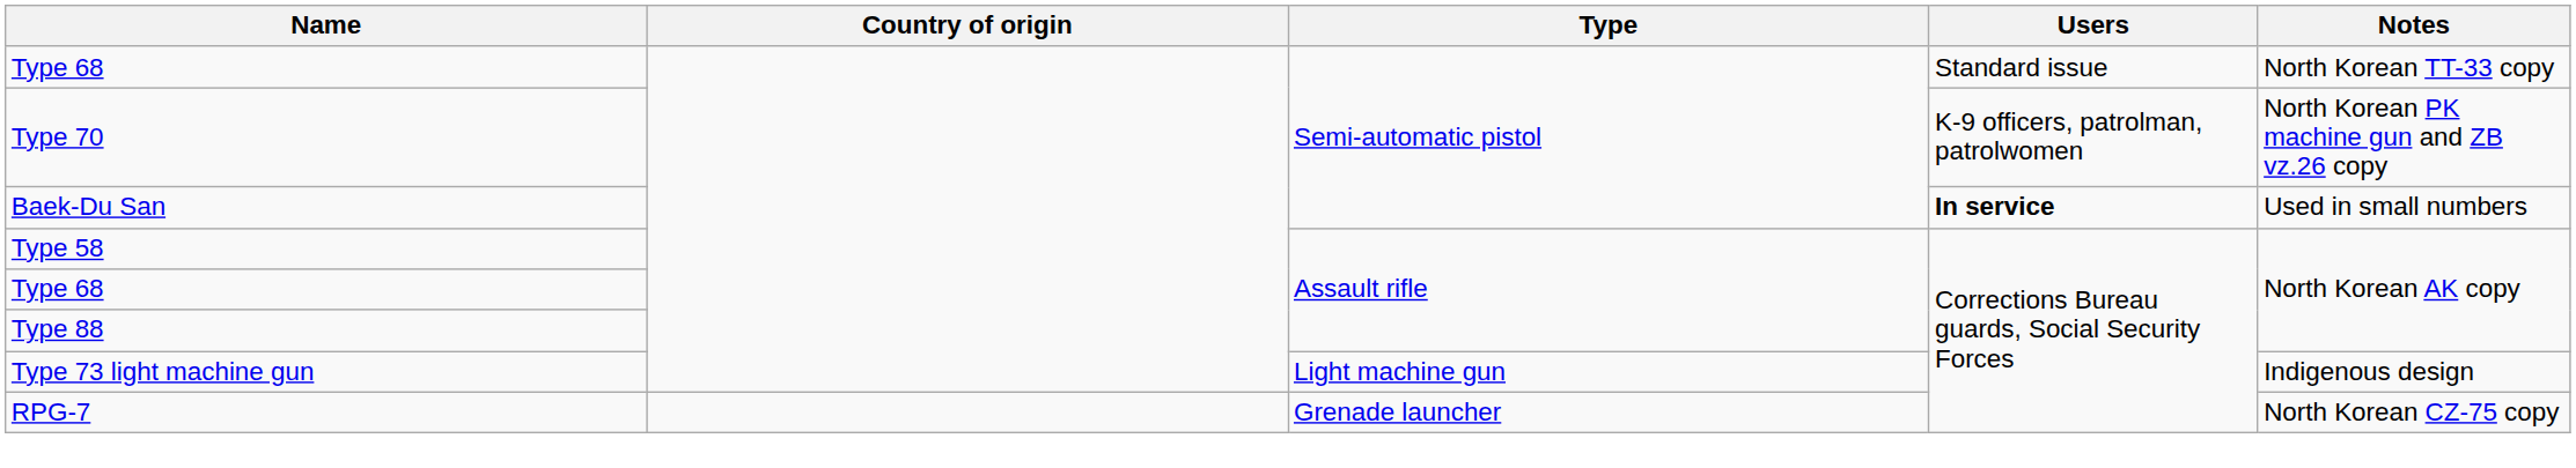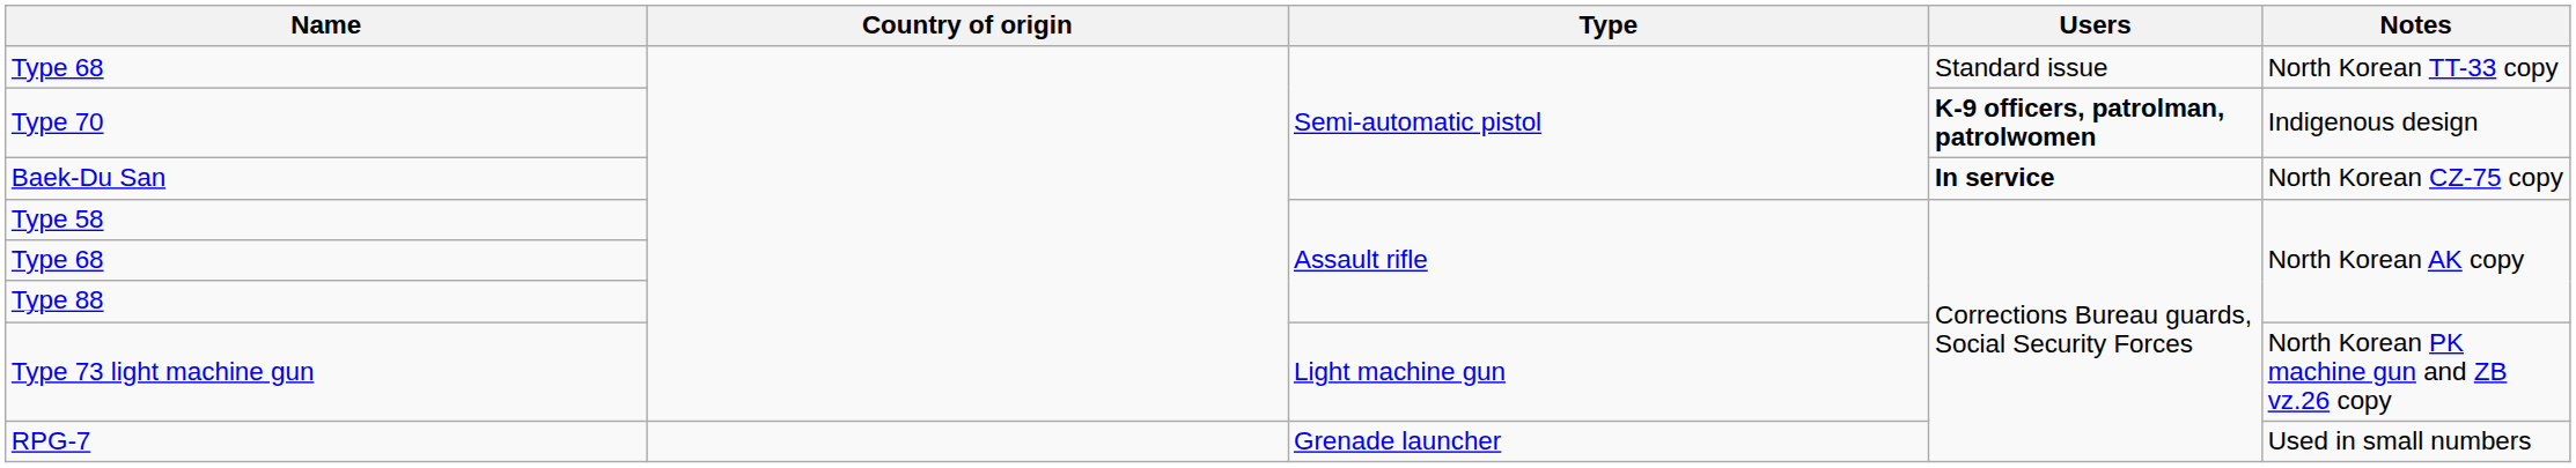 <table class="wikitable" width="100%" border="0">
 <tr>
 <th width="25%">Name</th>
 <th width="25%">Country of origin</th>
 <th width="25%">Type</th>
 <th>Users</th>
 <th>Notes</th>
 </tr>
 <tr>
 <td><a href='#'>Type 68</a></td>
 <td rowspan="7"></td>
 <td rowspan="3"><a href='#'>Semi-automatic pistol</a></td>
 <td>Standard issue</td>
 <td>North Korean <a href='#'>TT-33</a> copy</td>
 </tr>
 <tr>
 <td><a href='#'>Type 70</a></td>
-<td>K-9 officers, patrolman, patrolwomen</td>
-<td>North Korean <a href='#'>PK machine gun</a> and <a href='#'>ZB vz.26</a> copy</td>
+<td><strong>K-9 officers, patrolman, patrolwomen</strong></td>
+<td>Indigenous design</td>
 </tr>
 <tr>
 <td><a href='#'>Baek-Du San</a></td>
 <td><strong>In service</strong></td>
-<td>Used in small numbers</td>
+<td>North Korean <a href='#'>CZ-75</a> copy</td>
 </tr>
 <tr>
 <td><a href='#'>Type 58</a></td>
 <td rowspan="3"><a href='#'>Assault rifle</a></td>
 <td rowspan="5">Corrections Bureau guards, Social Security Forces</td>
 <td rowspan="3">North Korean <a href='#'>AK</a> copy</td>
 </tr>
 <tr>
 <td><a href='#'>Type 68</a></td>
 </tr>
 <tr>
 <td><a href='#'>Type 88</a></td>
 </tr>
 <tr>
 <td><a href='#'>Type 73 light machine gun</a></td>
 <td><a href='#'>Light machine gun</a></td>
-<td>Indigenous design</td>
+<td>North Korean <a href='#'>PK machine gun</a> and <a href='#'>ZB vz.26</a> copy</td>
 </tr>
 <tr>
 <td><a href='#'>RPG-7</a></td>
 <td></td>
 <td><a href='#'>Grenade launcher</a></td>
-<td>North Korean <a href='#'>CZ-75</a> copy</td>
+<td>Used in small numbers</td>
 </tr>
 </table>
